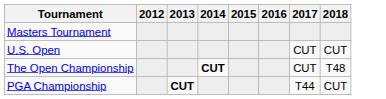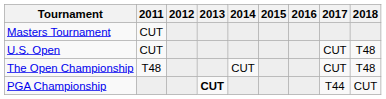 <table class="wikitable" style="font-size:95%;text-align:center;">
 <tr>
 <th>Tournament</th>
+<th>2011</th>
 <th>2012</th>
 <th>2013</th>
 <th>2014</th>
 <th>2015</th>
 <th>2016</th>
 <th>2017</th>
 <th>2018</th>
 </tr>
 <tr>
 <td align=left><a href='#'>Masters Tournament</a></td>
+<td>CUT</td>
 <td style="background:#eeeeee;"></td>
 <td style="background:#eeeeee;"></td>
 <td style="background:#eeeeee;"></td>
 <td style="background:#eeeeee;"></td>
 <td style="background:#eeeeee;"></td>
 <td style="background:#eeeeee;"></td>
 <td style="background:#eeeeee;"></td>
 </tr>
 <tr>
 <td align=left><a href='#'>U.S. Open</a></td>
+<td>CUT</td>
 <td style="background:#eeeeee;"></td>
 <td style="background:#eeeeee;"></td>
 <td style="background:#eeeeee;"></td>
 <td style="background:#eeeeee;"></td>
 <td style="background:#eeeeee;"></td>
 <td>CUT</td>
-<td>CUT</td>
+<td>T48</td>
 </tr>
 <tr>
 <td align=left><a href='#'>The Open Championship</a></td>
+<td>T48</td>
 <td style="background:#eeeeee;"></td>
 <td style="background:#eeeeee;"></td>
-<td><strong>CUT</strong></td>
+<td>CUT</td>
 <td style="background:#eeeeee;"></td>
 <td style="background:#eeeeee;"></td>
 <td>CUT</td>
 <td>T48</td>
 </tr>
 <tr>
 <td align=left><a href='#'>PGA Championship</a></td>
+<td style="background:#eeeeee;"></td>
 <td style="background:#eeeeee;"></td>
 <td><strong>CUT</strong></td>
 <td style="background:#eeeeee;"></td>
 <td style="background:#eeeeee;"></td>
 <td style="background:#eeeeee;"></td>
 <td>T44</td>
 <td>CUT</td>
 </tr>
 </table>
